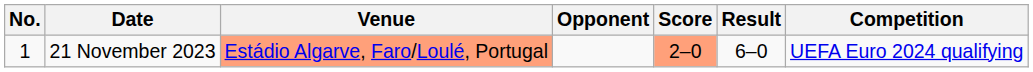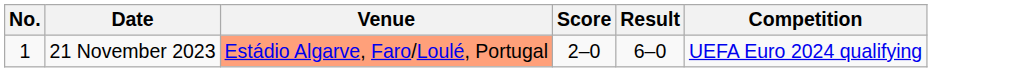 <table class="wikitable">
 <tr>
 <th scope=col>No.</th>
 <th scope=col>Date</th>
 <th scope=col>Venue</th>
-<th scope=col>Opponent</th>
 <th scope=col>Score</th>
 <th scope=col>Result</th>
 <th scope=col>Competition</th>
 </tr>
 <tr>
 <td align=center>1</td>
 <td>21 November 2023</td>
 <td style="background: lightsalmon;"><a href='#'>Estádio Algarve</a>, <a href='#'>Faro</a>/<a href='#'>Loulé</a>, Portugal</td>
-<td></td>
-<td align=center style="background: lightsalmon;">2–0</td>
+<td align=center>2–0</td>
 <td align=center>6–0</td>
 <td><a href='#'>UEFA Euro 2024 qualifying</a></td>
 </tr>
 </table>
